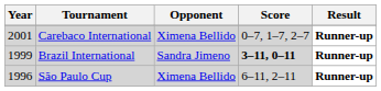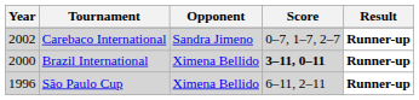 <table class="sortable wikitable" style="font-size:90%;">
 <tr>
 <th>Year</th>
 <th>Tournament</th>
 <th>Opponent</th>
 <th>Score</th>
 <th>Result</th>
 </tr>
 <tr>
 </tr>
 <tr style="background:#D5D5D5">
-<td align="center">2001</td>
+<td align="center">2002</td>
 <td align="left"><a href='#'>Carebaco International</a></td>
-<td align="left"> <a href='#'>Ximena Bellido</a></td>
+<td align="left"> <a href='#'>Sandra Jimeno</a></td>
 <td align="left">0–7, 1–7, 2–7</td>
 <td style="text-align:left; background:white"> <strong>Runner-up</strong></td>
 </tr>
 <tr style="background:#D5D5D5">
-<td align="center">1999</td>
+<td align="center">2000</td>
 <td align="left"><a href='#'>Brazil International</a></td>
-<td align="left"> <a href='#'>Sandra Jimeno</a></td>
+<td align="left"> <a href='#'>Ximena Bellido</a></td>
 <td align="left"><strong>3–11, 0–11</strong></td>
 <td style="text-align:left; background:white"> <strong>Runner-up</strong></td>
 </tr>
 <tr style="background:#D5D5D5">
 <td align="center">1996</td>
 <td align="left"><a href='#'>São Paulo Cup</a></td>
 <td align="left"> <a href='#'>Ximena Bellido</a></td>
 <td align="left">6–11, 2–11</td>
 <td style="text-align:left; background:white"> <strong>Runner-up</strong></td>
 </tr>
 </table>
